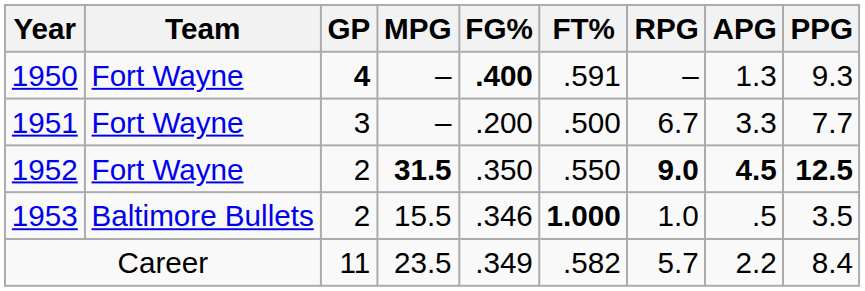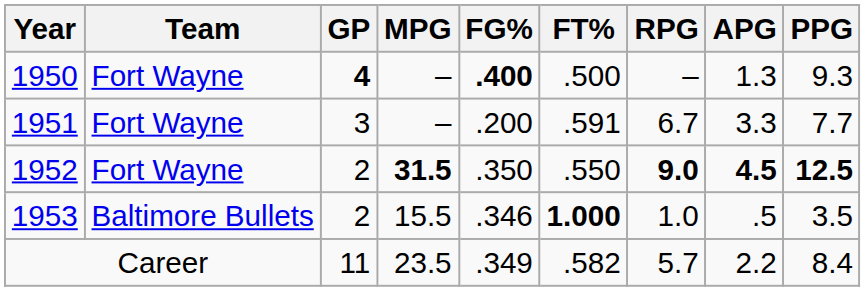 <table class="wikitable sortable" style="font-size:95%; text-align:right;">
 <tr>
 <th>Year</th>
 <th>Team</th>
 <th>GP</th>
 <th>MPG</th>
 <th>FG%</th>
 <th>FT%</th>
 <th>RPG</th>
 <th>APG</th>
 <th>PPG</th>
 </tr>
 <tr>
 <td style="text-align:left;"><a href='#'>1950</a></td>
 <td style="text-align:left;"><a href='#'>Fort Wayne</a></td>
 <td><strong>4</strong></td>
 <td>–</td>
 <td><strong>.400</strong></td>
-<td>.591</td>
+<td>.500</td>
 <td>–</td>
 <td>1.3</td>
 <td>9.3</td>
 </tr>
 <tr>
 <td style="text-align:left;"><a href='#'>1951</a></td>
 <td style="text-align:left;"><a href='#'>Fort Wayne</a></td>
 <td>3</td>
 <td>–</td>
 <td>.200</td>
-<td>.500</td>
+<td>.591</td>
 <td>6.7</td>
 <td>3.3</td>
 <td>7.7</td>
 </tr>
 <tr>
 <td style="text-align:left;"><a href='#'>1952</a></td>
 <td style="text-align:left;"><a href='#'>Fort Wayne</a></td>
 <td>2</td>
 <td><strong>31.5</strong></td>
 <td>.350</td>
 <td>.550</td>
 <td><strong>9.0</strong></td>
 <td><strong>4.5</strong></td>
 <td><strong>12.5</strong></td>
 </tr>
 <tr>
 <td style="text-align:left;"><a href='#'>1953</a></td>
 <td style="text-align:left;"><a href='#'>Baltimore Bullets</a></td>
 <td>2</td>
 <td>15.5</td>
 <td>.346</td>
 <td><strong>1.000</strong></td>
 <td>1.0</td>
 <td>.5</td>
 <td>3.5</td>
 </tr>
 <tr class="sortbottom">
 <td style="text-align:center;" colspan="2">Career</td>
 <td>11</td>
 <td>23.5</td>
 <td>.349</td>
 <td>.582</td>
 <td>5.7</td>
 <td>2.2</td>
 <td>8.4</td>
 </tr>
 </table>
